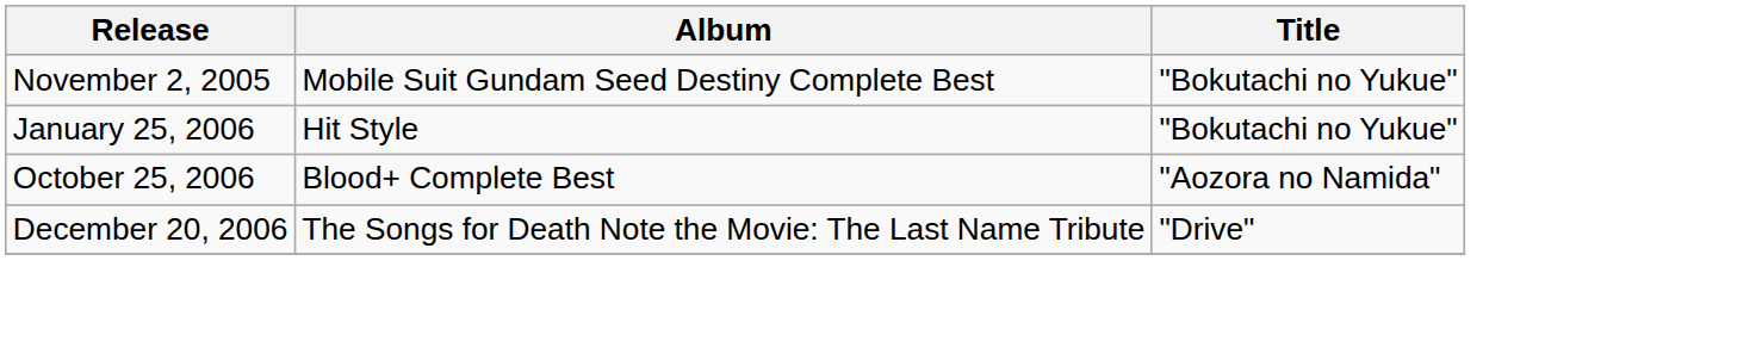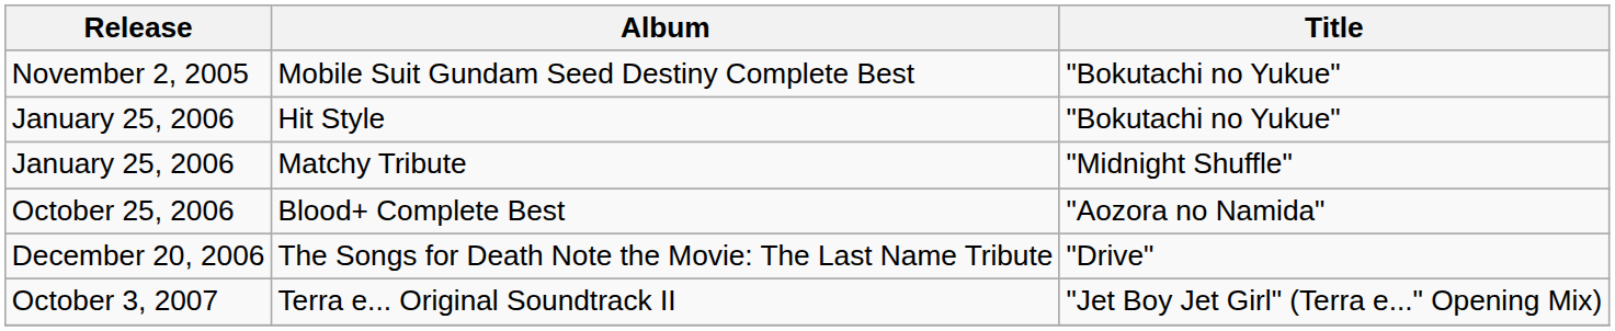 <table class="wikitable">
 <tr>
 <th scope="col">Release</th>
 <th scope="col">Album</th>
 <th scope="col">Title</th>
 </tr>
 <tr>
 <td>November 2, 2005</td>
 <td>Mobile Suit Gundam Seed Destiny Complete Best</td>
 <td>"Bokutachi no Yukue"</td>
 </tr>
 <tr>
 <td>January 25, 2006</td>
 <td>Hit Style</td>
 <td>"Bokutachi no Yukue"</td>
 </tr>
 <tr>
+<td>January 25, 2006</td>
+<td>Matchy Tribute</td>
+<td>"Midnight Shuffle"</td>
+</tr>
+<tr>
 <td>October 25, 2006</td>
 <td>Blood+ Complete Best</td>
 <td>"Aozora no Namida"</td>
 </tr>
 <tr>
 <td>December 20, 2006</td>
 <td>The Songs for Death Note the Movie: The Last Name Tribute</td>
 <td>"Drive"</td>
 </tr>
 <tr>
+<td>October 3, 2007</td>
+<td>Terra e... Original Soundtrack II</td>
+<td>"Jet Boy Jet Girl" (Terra e..." Opening Mix)</td>
+</tr>
+<tr>
 </tr>
 </table>
